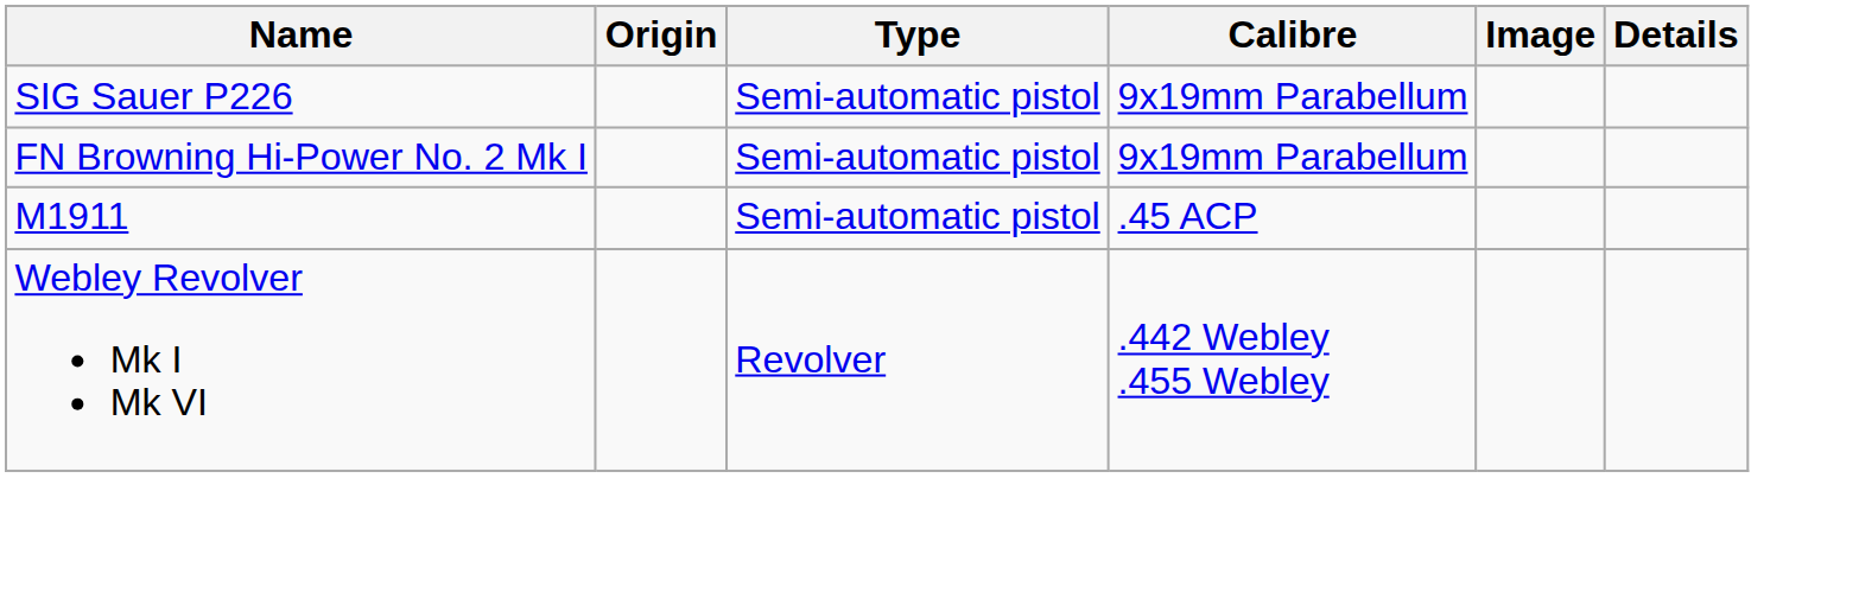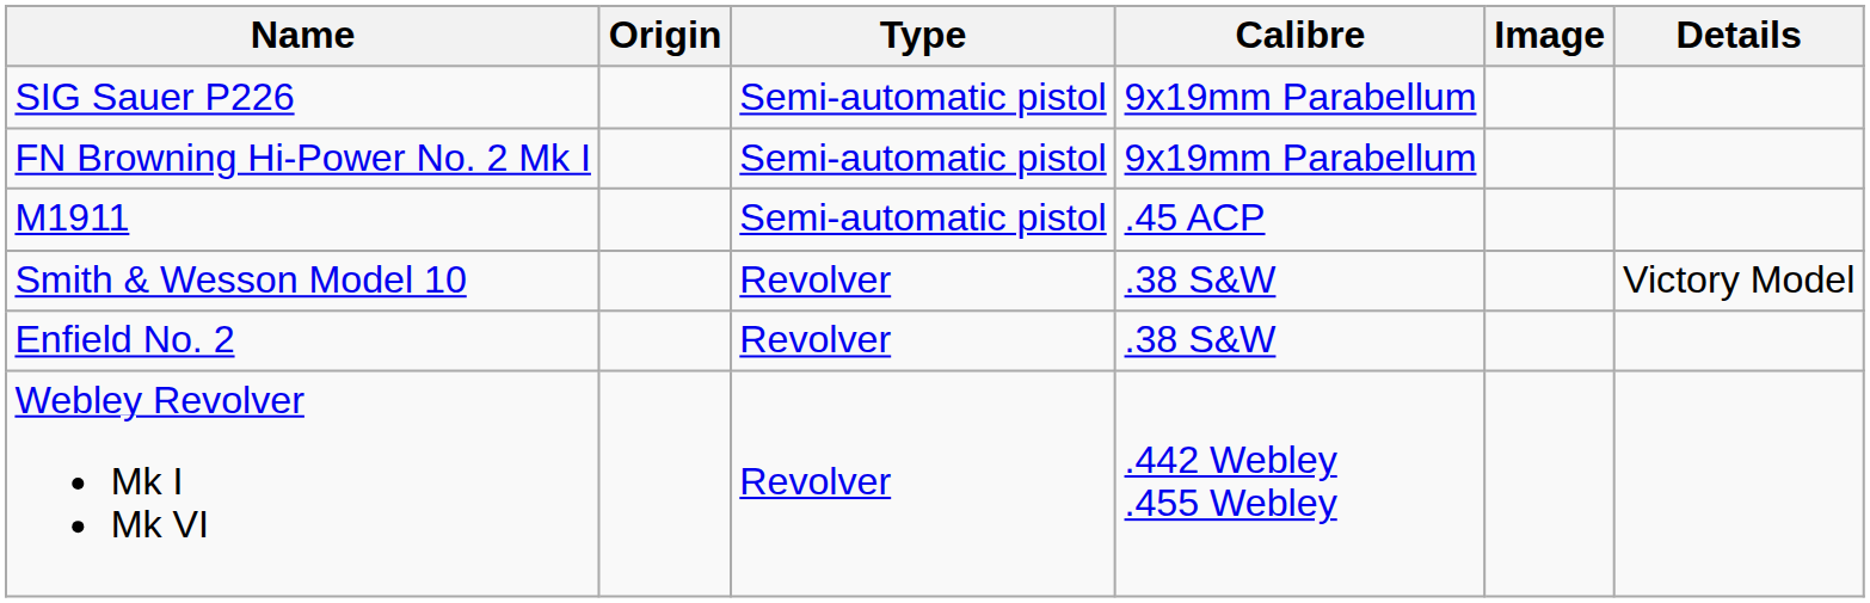 <table class="wikitable">
 <tr>
 <th>Name</th>
 <th>Origin</th>
 <th>Type</th>
 <th>Calibre</th>
 <th>Image</th>
 <th>Details</th>
 </tr>
 <tr>
 <td><a href='#'>SIG Sauer P226</a></td>
 <td><br></td>
 <td><a href='#'>Semi-automatic pistol</a></td>
 <td><a href='#'>9x19mm Parabellum</a></td>
 <td></td>
 </tr>
 <tr>
 <td><a href='#'>FN Browning Hi-Power No. 2 Mk I</a></td>
 <td><br></td>
 <td><a href='#'>Semi-automatic pistol</a></td>
 <td><a href='#'>9x19mm Parabellum</a></td>
 <td></td>
 <td></td>
 </tr>
 <tr>
 <td><a href='#'>M1911</a></td>
 <td></td>
 <td><a href='#'>Semi-automatic pistol</a></td>
 <td><a href='#'>.45 ACP</a></td>
 <td></td>
 </tr>
 <tr>
+<td><a href='#'>Smith & Wesson Model 10</a></td>
+<td></td>
+<td><a href='#'>Revolver</a></td>
+<td><a href='#'>.38 S&W</a></td>
+<td></td>
+<td>Victory Model</td>
+</tr>
+<tr>
+<td><a href='#'>Enfield No. 2</a></td>
+<td></td>
+<td><a href='#'>Revolver</a></td>
+<td><a href='#'>.38 S&W</a></td>
+<td></td>
+<td></td>
+</tr>
+<tr>
 <td><a href='#'>Webley Revolver</a><br><ul><li>Mk I</li><li>Mk VI</li></ul></td>
 <td></td>
 <td><a href='#'>Revolver</a></td>
 <td><a href='#'>.442 Webley</a><br><a href='#'>.455 Webley</a></td>
 <td></td>
 <td></td>
 </tr>
 </table>
